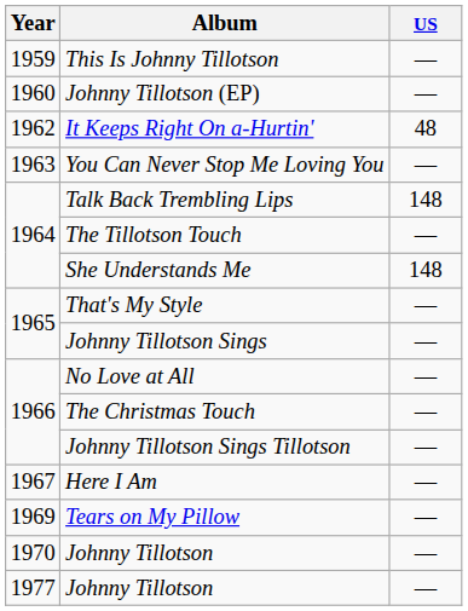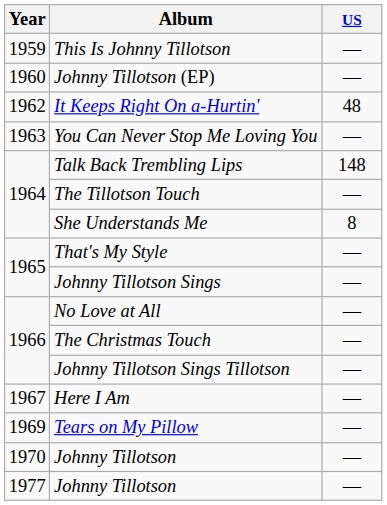 <table class="wikitable">
 <tr>
 <th>Year</th>
 <th>Album</th>
 <th style="width:45px;"><small><a href='#'>US</a></small></th>
 </tr>
 <tr>
 <td>1959</td>
 <td><em>This Is Johnny Tillotson</em></td>
 <td style="text-align:center;">—</td>
 </tr>
 <tr>
 <td>1960</td>
 <td><em>Johnny Tillotson</em> (EP)</td>
 <td style="text-align:center;">—</td>
 </tr>
 <tr>
 <td>1962</td>
 <td><em><a href='#'>It Keeps Right On a-Hurtin'</a></em></td>
 <td style="text-align:center;">48</td>
 </tr>
 <tr>
 <td>1963</td>
 <td><em>You Can Never Stop Me Loving You</em></td>
 <td style="text-align:center;">—</td>
 </tr>
 <tr>
 <td rowspan="3">1964</td>
 <td><em>Talk Back Trembling Lips</em></td>
 <td style="text-align:center;">148</td>
 </tr>
 <tr>
 <td><em>The Tillotson Touch</em></td>
 <td style="text-align:center;">—</td>
 </tr>
 <tr>
 <td><em>She Understands Me</em></td>
-<td style="text-align:center;">148</td>
+<td style="text-align:center;">8</td>
 </tr>
 <tr>
 <td rowspan="2">1965</td>
 <td><em>That's My Style</em></td>
 <td style="text-align:center;">—</td>
 </tr>
 <tr>
 <td><em>Johnny Tillotson Sings</em></td>
 <td style="text-align:center;">—</td>
 </tr>
 <tr>
 <td rowspan="3">1966</td>
 <td><em>No Love at All</em></td>
 <td style="text-align:center;">—</td>
 </tr>
 <tr>
 <td><em>The Christmas Touch</em></td>
 <td style="text-align:center;">—</td>
 </tr>
 <tr>
 <td><em>Johnny Tillotson Sings Tillotson</em></td>
 <td style="text-align:center;">—</td>
 </tr>
 <tr>
 <td>1967</td>
 <td><em>Here I Am</em></td>
 <td style="text-align:center;">—</td>
 </tr>
 <tr>
 <td>1969</td>
 <td><em><a href='#'>Tears on My Pillow</a></em></td>
 <td style="text-align:center;">—</td>
 </tr>
 <tr>
 <td>1970</td>
 <td><em>Johnny Tillotson</em></td>
 <td style="text-align:center;">—</td>
 </tr>
 <tr>
 <td>1977</td>
 <td><em>Johnny Tillotson</em></td>
 <td style="text-align:center;">—</td>
 </tr>
 </table>
